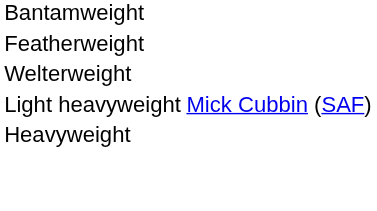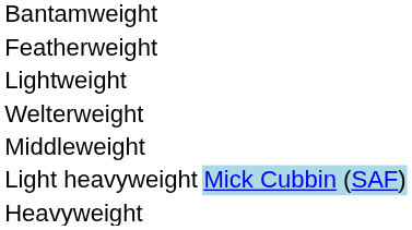 <table>
 <tr>
 <td>Bantamweight</td>
 <td></td>
 <td></td>
 <td></td>
 </tr>
 <tr>
 <td>Featherweight</td>
 <td></td>
 <td></td>
 <td></td>
 </tr>
 <tr>
+<td>Lightweight</td>
+<td></td>
+<td></td>
+<td></td>
+</tr>
+<tr>
 <td>Welterweight</td>
 <td></td>
 <td></td>
 <td></td>
 </tr>
 <tr>
+<td>Middleweight</td>
+<td></td>
+<td></td>
+<td></td>
+</tr>
+<tr>
 <td>Light heavyweight</td>
-<td> <a href='#'>Mick Cubbin</a> <span>(<a href='#'>SAF</a>)</span></td>
+<td style="background: lightblue;"> <a href='#'>Mick Cubbin</a> <span>(<a href='#'>SAF</a>)</span></td>
 <td></td>
 <td></td>
 </tr>
 <tr>
 <td>Heavyweight</td>
 <td></td>
 <td></td>
 <td></td>
 </tr>
 </table>
